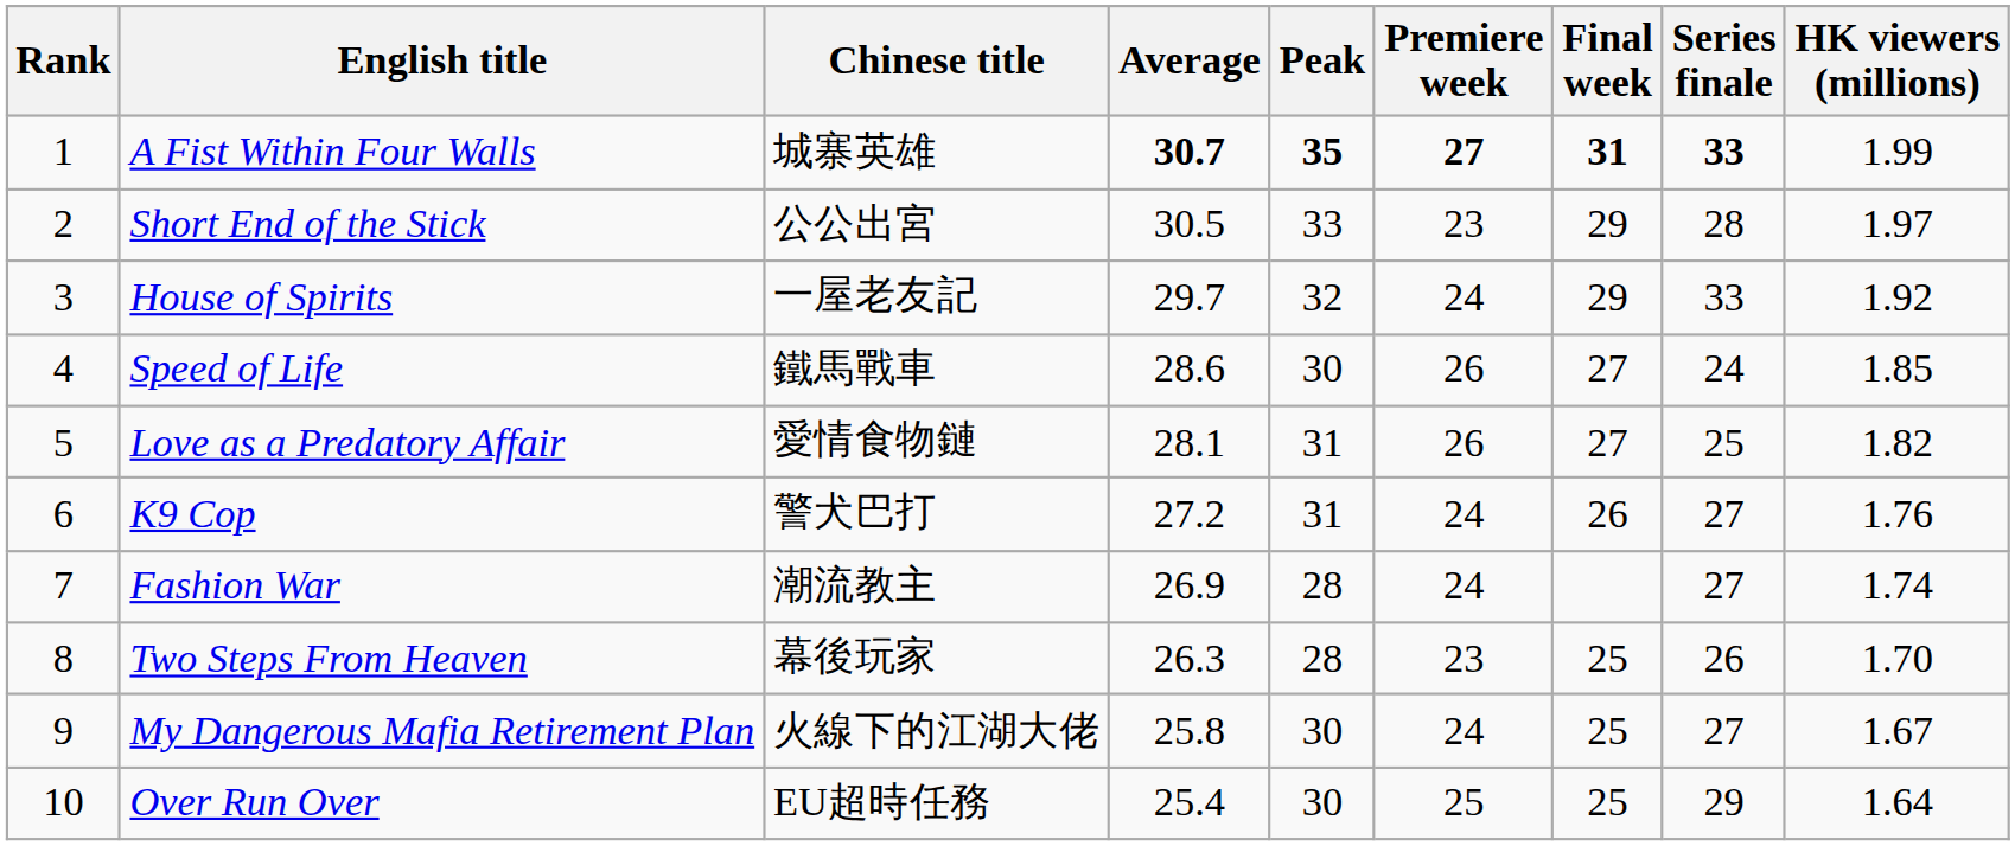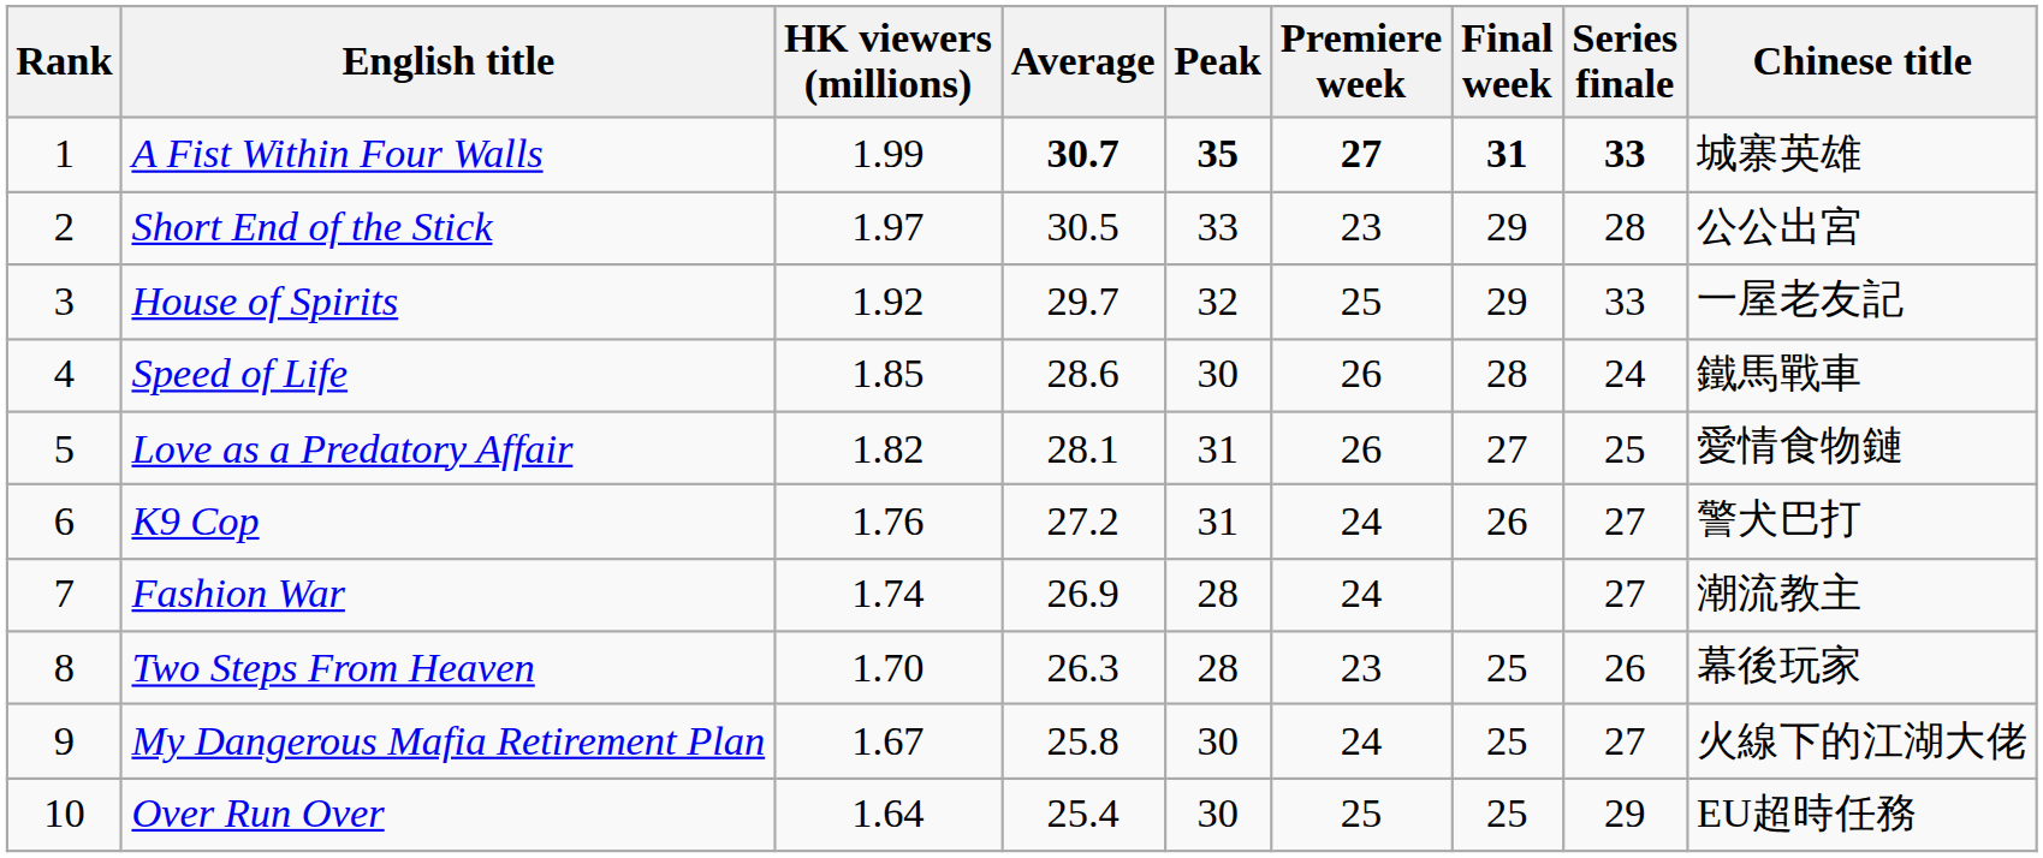 <table class="wikitable sortable" style="margin:auto; margin:auto;">
 <tr>
 <th>Rank</th>
 <th>English title</th>
-<th>Chinese title</th>
+<th>HK viewers<br>(millions)</th>
 <th>Average</th>
 <th>Peak</th>
 <th>Premiere<br>week</th>
 <th>Final<br>week</th>
 <th>Series<br>finale</th>
-<th>HK viewers<br>(millions)</th>
+<th>Chinese title</th>
 </tr>
 <tr>
 <td style="text-align:center;">1</td>
 <td><em><a href='#'>A Fist Within Four Walls</a></em></td>
-<td>城寨英雄</td>
+<td style="text-align:center;">1.99</td>
 <td style="text-align:center;"><strong>30.7</strong></td>
 <td style="text-align:center;"><strong>35</strong></td>
 <td style="text-align:center;"><strong>27</strong></td>
 <td style="text-align:center;"><strong>31</strong></td>
 <td style="text-align:center;"><strong>33</strong></td>
-<td style="text-align:center;">1.99</td>
+<td>城寨英雄</td>
 </tr>
 <tr>
 <td style="text-align:center;">2</td>
 <td><em><a href='#'>Short End of the Stick</a></em></td>
-<td>公公出宮</td>
+<td style="text-align:center;">1.97</td>
 <td style="text-align:center;">30.5</td>
 <td style="text-align:center;">33</td>
 <td style="text-align:center;">23</td>
 <td style="text-align:center;">29</td>
 <td style="text-align:center;">28</td>
-<td style="text-align:center;">1.97</td>
+<td>公公出宮</td>
 </tr>
 <tr>
 <td style="text-align:center;">3</td>
 <td><em><a href='#'>House of Spirits</a></em></td>
-<td>一屋老友記</td>
+<td style="text-align:center;">1.92</td>
 <td style="text-align:center;">29.7</td>
 <td style="text-align:center;">32</td>
-<td style="text-align:center;">24</td>
+<td style="text-align:center;">25</td>
 <td style="text-align:center;">29</td>
 <td style="text-align:center;">33</td>
-<td style="text-align:center;">1.92</td>
+<td>一屋老友記</td>
 </tr>
 <tr>
 <td style="text-align:center;">4</td>
 <td><em><a href='#'>Speed of Life</a></em></td>
-<td>鐵馬戰車</td>
+<td style="text-align:center;">1.85</td>
 <td style="text-align:center;">28.6</td>
 <td style="text-align:center;">30</td>
 <td style="text-align:center;">26</td>
-<td style="text-align:center;">27</td>
+<td style="text-align:center;">28</td>
 <td style="text-align:center;">24</td>
-<td style="text-align:center;">1.85</td>
+<td>鐵馬戰車</td>
 </tr>
 <tr>
 <td style="text-align:center;">5</td>
 <td><em><a href='#'>Love as a Predatory Affair</a></em></td>
-<td>愛情食物鏈</td>
+<td style="text-align:center;">1.82</td>
 <td style="text-align:center;">28.1</td>
 <td style="text-align:center;">31</td>
 <td style="text-align:center;">26</td>
 <td style="text-align:center;">27</td>
 <td style="text-align:center;">25</td>
-<td style="text-align:center;">1.82</td>
+<td>愛情食物鏈</td>
 </tr>
 <tr>
 <td style="text-align:center;">6</td>
 <td><em><a href='#'>K9 Cop</a></em></td>
-<td>警犬巴打</td>
+<td style="text-align:center;">1.76</td>
 <td style="text-align:center;">27.2</td>
 <td style="text-align:center;">31</td>
 <td style="text-align:center;">24</td>
 <td style="text-align:center;">26</td>
 <td style="text-align:center;">27</td>
-<td style="text-align:center;">1.76</td>
+<td>警犬巴打</td>
 </tr>
 <tr>
 <td style="text-align:center;">7</td>
 <td><em><a href='#'>Fashion War</a></em></td>
-<td>潮流教主</td>
+<td style="text-align:center;">1.74</td>
 <td style="text-align:center;">26.9</td>
 <td style="text-align:center;">28</td>
 <td style="text-align:center;">24</td>
 <td></td>
 <td style="text-align:center;">27</td>
-<td style="text-align:center;">1.74</td>
+<td>潮流教主</td>
 </tr>
 <tr>
 <td style="text-align:center;">8</td>
 <td><em><a href='#'>Two Steps From Heaven</a></em></td>
-<td>幕後玩家</td>
+<td style="text-align:center;">1.70</td>
 <td style="text-align:center;">26.3</td>
 <td style="text-align:center;">28</td>
 <td style="text-align:center;">23</td>
 <td style="text-align:center;">25</td>
 <td style="text-align:center;">26</td>
-<td style="text-align:center;">1.70</td>
+<td>幕後玩家</td>
 </tr>
 <tr>
 <td style="text-align:center;">9</td>
 <td><em><a href='#'>My Dangerous Mafia Retirement Plan</a></em></td>
-<td>火線下的江湖大佬</td>
+<td style="text-align:center;">1.67</td>
 <td style="text-align:center;">25.8</td>
 <td style="text-align:center;">30</td>
 <td style="text-align:center;">24</td>
 <td style="text-align:center;">25</td>
 <td style="text-align:center;">27</td>
-<td style="text-align:center;">1.67</td>
+<td>火線下的江湖大佬</td>
 </tr>
 <tr>
 <td style="text-align:center;">10</td>
 <td><em><a href='#'>Over Run Over</a></em></td>
-<td>EU超時任務</td>
+<td style="text-align:center;">1.64</td>
 <td style="text-align:center;">25.4</td>
 <td style="text-align:center;">30</td>
 <td style="text-align:center;">25</td>
 <td style="text-align:center;">25</td>
 <td style="text-align:center;">29</td>
-<td style="text-align:center;">1.64</td>
+<td>EU超時任務</td>
 </tr>
 </table>
